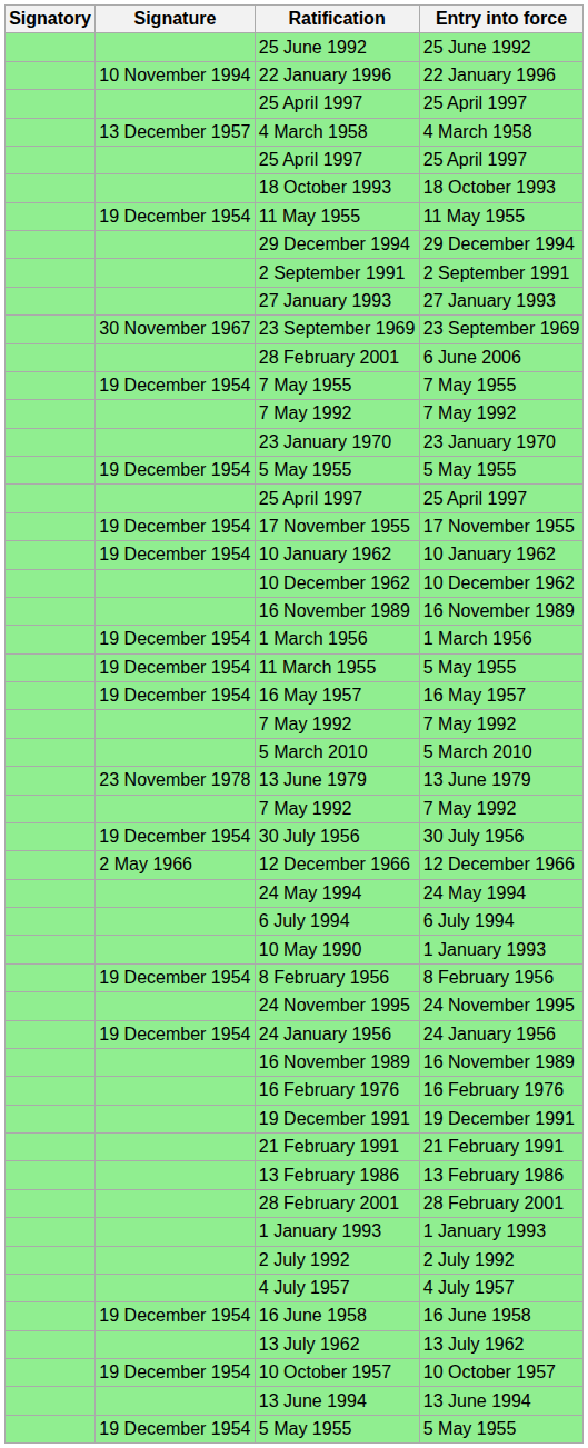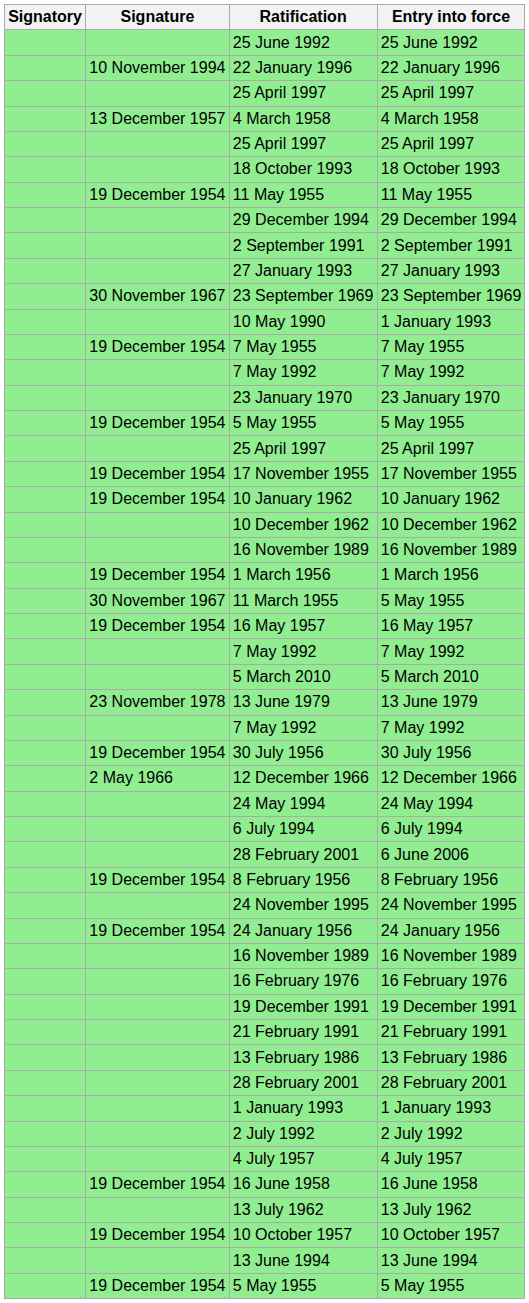 <table class="wikitable sortable">
 <tr>
 <th>Signatory</th>
 <th>Signature</th>
 <th>Ratification</th>
 <th>Entry into force</th>
 </tr>
 <tr style="background-color: lightgreen">
 <td></td>
 <td></td>
 <td>25 June 1992</td>
 <td>25 June 1992</td>
 </tr>
 <tr style="background-color: lightgreen">
 <td></td>
 <td>10 November 1994</td>
 <td>22 January 1996</td>
 <td>22 January 1996</td>
 </tr>
 <tr style="background-color: lightgreen">
 <td></td>
 <td></td>
 <td>25 April 1997</td>
 <td>25 April 1997</td>
 </tr>
 <tr style="background-color: lightgreen">
 <td></td>
 <td>13 December 1957</td>
 <td>4 March 1958</td>
 <td>4 March 1958</td>
 </tr>
 <tr style="background-color: lightgreen">
 <td></td>
 <td></td>
 <td>25 April 1997</td>
 <td>25 April 1997</td>
 </tr>
 <tr style="background-color: lightgreen">
 <td></td>
 <td></td>
 <td>18 October 1993</td>
 <td>18 October 1993</td>
 </tr>
 <tr style="background-color: lightgreen">
 <td></td>
 <td>19 December 1954</td>
 <td>11 May 1955</td>
 <td>11 May 1955</td>
 </tr>
 <tr style="background-color: lightgreen">
 <td></td>
 <td></td>
 <td>29 December 1994</td>
 <td>29 December 1994</td>
 </tr>
 <tr style="background-color: lightgreen">
 <td></td>
 <td></td>
 <td>2 September 1991</td>
 <td>2 September 1991</td>
 </tr>
 <tr style="background-color: lightgreen">
 <td></td>
 <td></td>
 <td>27 January 1993</td>
 <td>27 January 1993</td>
 </tr>
 <tr style="background-color: lightgreen">
 <td></td>
 <td>30 November 1967</td>
 <td>23 September 1969</td>
 <td>23 September 1969</td>
 </tr>
 <tr style="background-color: lightgreen">
 <td></td>
 <td></td>
-<td>28 February 2001</td>
-<td>6 June 2006</td>
+<td>10 May 1990</td>
+<td>1 January 1993</td>
 </tr>
 <tr style="background-color: lightgreen">
 <td></td>
 <td>19 December 1954</td>
 <td>7 May 1955</td>
 <td>7 May 1955</td>
 </tr>
 <tr style="background-color: lightgreen">
 <td></td>
 <td></td>
 <td>7 May 1992</td>
 <td>7 May 1992</td>
 </tr>
 <tr style="background-color: lightgreen">
 <td></td>
 <td></td>
 <td>23 January 1970</td>
 <td>23 January 1970</td>
 </tr>
 <tr style="background-color: lightgreen">
 <td></td>
 <td>19 December 1954</td>
 <td>5 May 1955</td>
 <td>5 May 1955</td>
 </tr>
 <tr style="background-color: lightgreen">
 <td></td>
 <td></td>
 <td>25 April 1997</td>
 <td>25 April 1997</td>
 </tr>
 <tr style="background-color: lightgreen">
 <td></td>
 <td>19 December 1954</td>
 <td>17 November 1955</td>
 <td>17 November 1955</td>
 </tr>
 <tr style="background-color: lightgreen">
 <td></td>
 <td>19 December 1954</td>
 <td>10 January 1962</td>
 <td>10 January 1962</td>
 </tr>
 <tr style="background-color: lightgreen">
 <td></td>
 <td></td>
 <td>10 December 1962</td>
 <td>10 December 1962</td>
 </tr>
 <tr style="background-color: lightgreen">
 <td></td>
 <td></td>
 <td>16 November 1989</td>
 <td>16 November 1989</td>
 </tr>
 <tr style="background-color: lightgreen">
 <td></td>
 <td>19 December 1954</td>
 <td>1 March 1956</td>
 <td>1 March 1956</td>
 </tr>
 <tr style="background-color: lightgreen">
 <td></td>
-<td>19 December 1954</td>
+<td>30 November 1967</td>
 <td>11 March 1955</td>
 <td>5 May 1955</td>
 </tr>
 <tr style="background-color: lightgreen">
 <td></td>
 <td>19 December 1954</td>
 <td>16 May 1957</td>
 <td>16 May 1957</td>
 </tr>
 <tr style="background-color: lightgreen">
 <td></td>
 <td></td>
 <td>7 May 1992</td>
 <td>7 May 1992</td>
 </tr>
 <tr style="background-color: lightgreen">
 <td></td>
 <td></td>
 <td>5 March 2010</td>
 <td>5 March 2010</td>
 </tr>
 <tr style="background-color: lightgreen">
 <td></td>
 <td>23 November 1978</td>
 <td>13 June 1979</td>
 <td>13 June 1979</td>
 </tr>
 <tr style="background-color: lightgreen">
 <td></td>
 <td></td>
 <td>7 May 1992</td>
 <td>7 May 1992</td>
 </tr>
 <tr style="background-color: lightgreen">
 <td></td>
 <td>19 December 1954</td>
 <td>30 July 1956</td>
 <td>30 July 1956</td>
 </tr>
 <tr style="background-color: lightgreen">
 <td></td>
 <td>2 May 1966</td>
 <td>12 December 1966</td>
 <td>12 December 1966</td>
 </tr>
 <tr style="background-color: lightgreen">
 <td></td>
 <td></td>
 <td>24 May 1994</td>
 <td>24 May 1994</td>
 </tr>
 <tr style="background-color: lightgreen">
 <td></td>
 <td></td>
 <td>6 July 1994</td>
 <td>6 July 1994</td>
 </tr>
 <tr style="background-color: lightgreen">
 <td></td>
 <td></td>
-<td>10 May 1990</td>
-<td>1 January 1993</td>
+<td>28 February 2001</td>
+<td>6 June 2006</td>
 </tr>
 <tr style="background-color: lightgreen">
 <td></td>
 <td>19 December 1954</td>
 <td>8 February 1956</td>
 <td>8 February 1956</td>
 </tr>
 <tr style="background-color: lightgreen">
 <td></td>
 <td></td>
 <td>24 November 1995</td>
 <td>24 November 1995</td>
 </tr>
 <tr style="background-color: lightgreen">
 <td></td>
 <td>19 December 1954</td>
 <td>24 January 1956</td>
 <td>24 January 1956</td>
 </tr>
 <tr style="background-color: lightgreen">
 <td></td>
 <td></td>
 <td>16 November 1989</td>
 <td>16 November 1989</td>
 </tr>
 <tr style="background-color: lightgreen">
 <td></td>
 <td></td>
 <td>16 February 1976</td>
 <td>16 February 1976</td>
 </tr>
 <tr style="background-color: lightgreen">
 <td></td>
 <td></td>
 <td>19 December 1991</td>
 <td>19 December 1991</td>
 </tr>
 <tr style="background-color: lightgreen">
 <td></td>
 <td></td>
 <td>21 February 1991</td>
 <td>21 February 1991</td>
 </tr>
 <tr style="background-color: lightgreen">
 <td></td>
 <td></td>
 <td>13 February 1986</td>
 <td>13 February 1986</td>
 </tr>
 <tr style="background-color: lightgreen">
 <td></td>
 <td></td>
 <td>28 February 2001</td>
 <td>28 February 2001</td>
 </tr>
 <tr style="background-color: lightgreen">
 <td></td>
 <td></td>
 <td>1 January 1993</td>
 <td>1 January 1993</td>
 </tr>
 <tr style="background-color: lightgreen">
 <td></td>
 <td></td>
 <td>2 July 1992</td>
 <td>2 July 1992</td>
 </tr>
 <tr style="background-color: lightgreen">
 <td></td>
 <td></td>
 <td>4 July 1957</td>
 <td>4 July 1957</td>
 </tr>
 <tr style="background-color: lightgreen">
 <td></td>
 <td>19 December 1954</td>
 <td>16 June 1958</td>
 <td>16 June 1958</td>
 </tr>
 <tr style="background-color: lightgreen">
 <td></td>
 <td></td>
 <td>13 July 1962</td>
 <td>13 July 1962</td>
 </tr>
 <tr style="background-color: lightgreen">
 <td></td>
 <td>19 December 1954</td>
 <td>10 October 1957</td>
 <td>10 October 1957</td>
 </tr>
 <tr style="background-color: lightgreen">
 <td></td>
 <td></td>
 <td>13 June 1994</td>
 <td>13 June 1994</td>
 </tr>
 <tr style="background-color: lightgreen">
 <td></td>
 <td>19 December 1954</td>
 <td>5 May 1955</td>
 <td>5 May 1955</td>
 </tr>
 </table>
